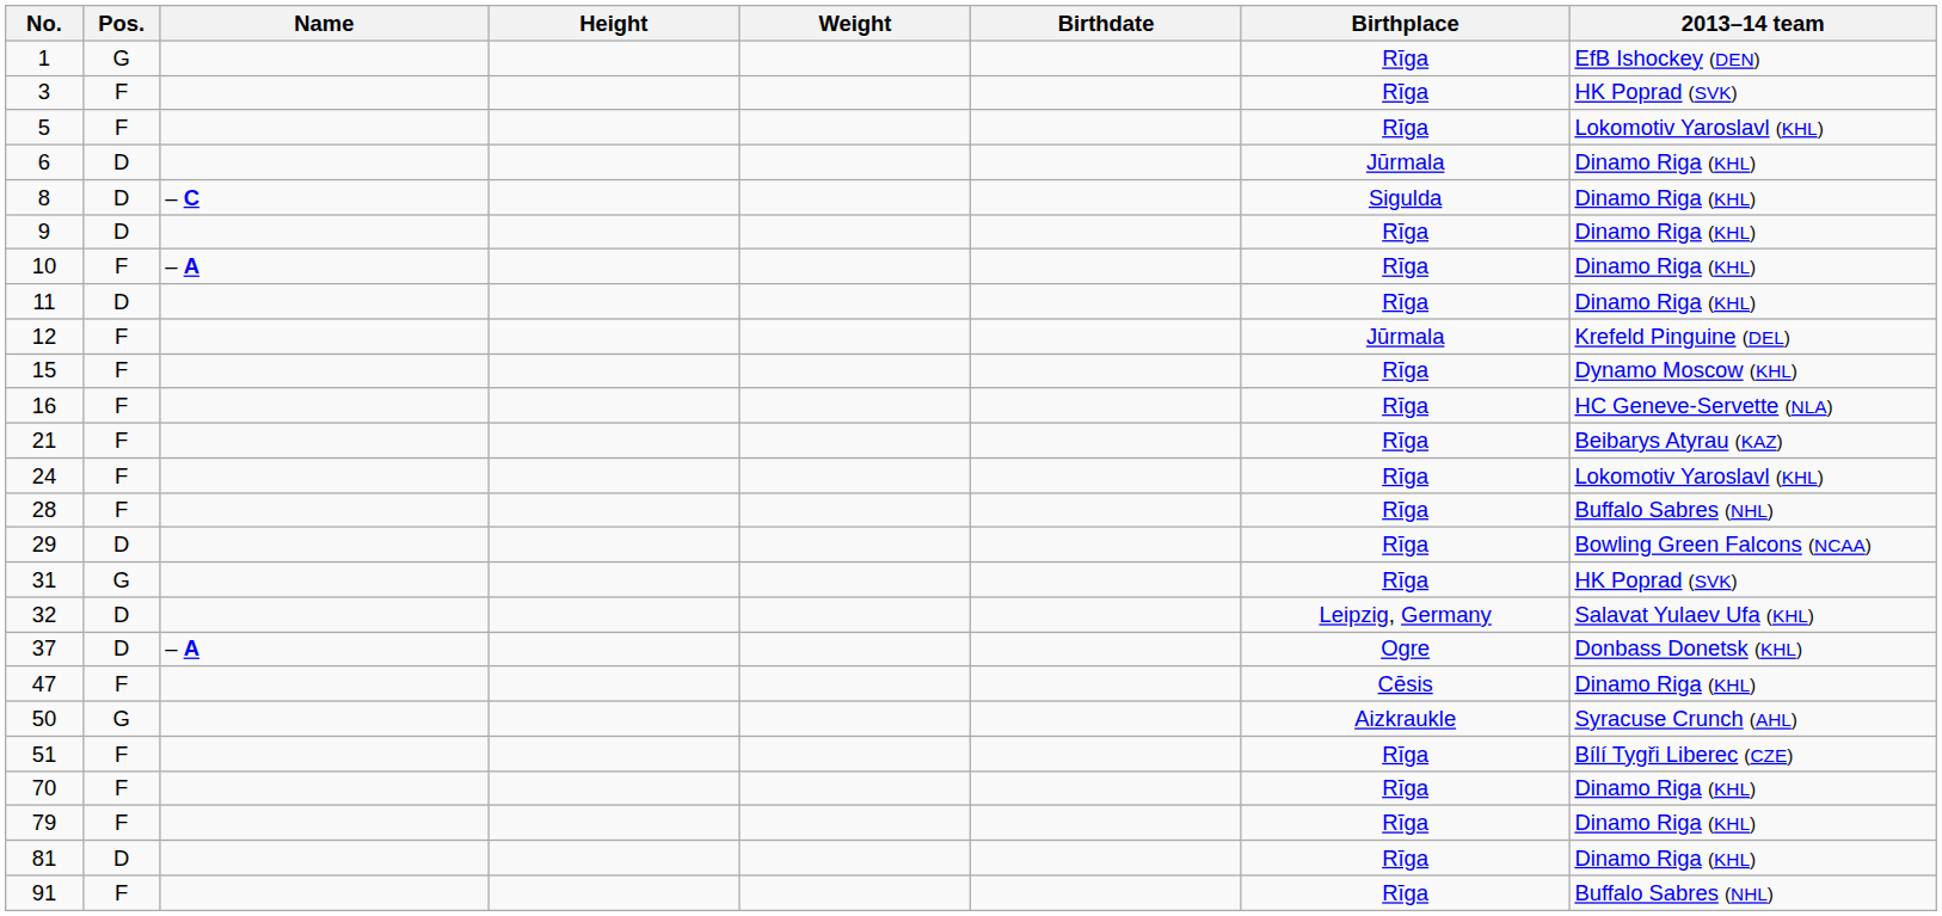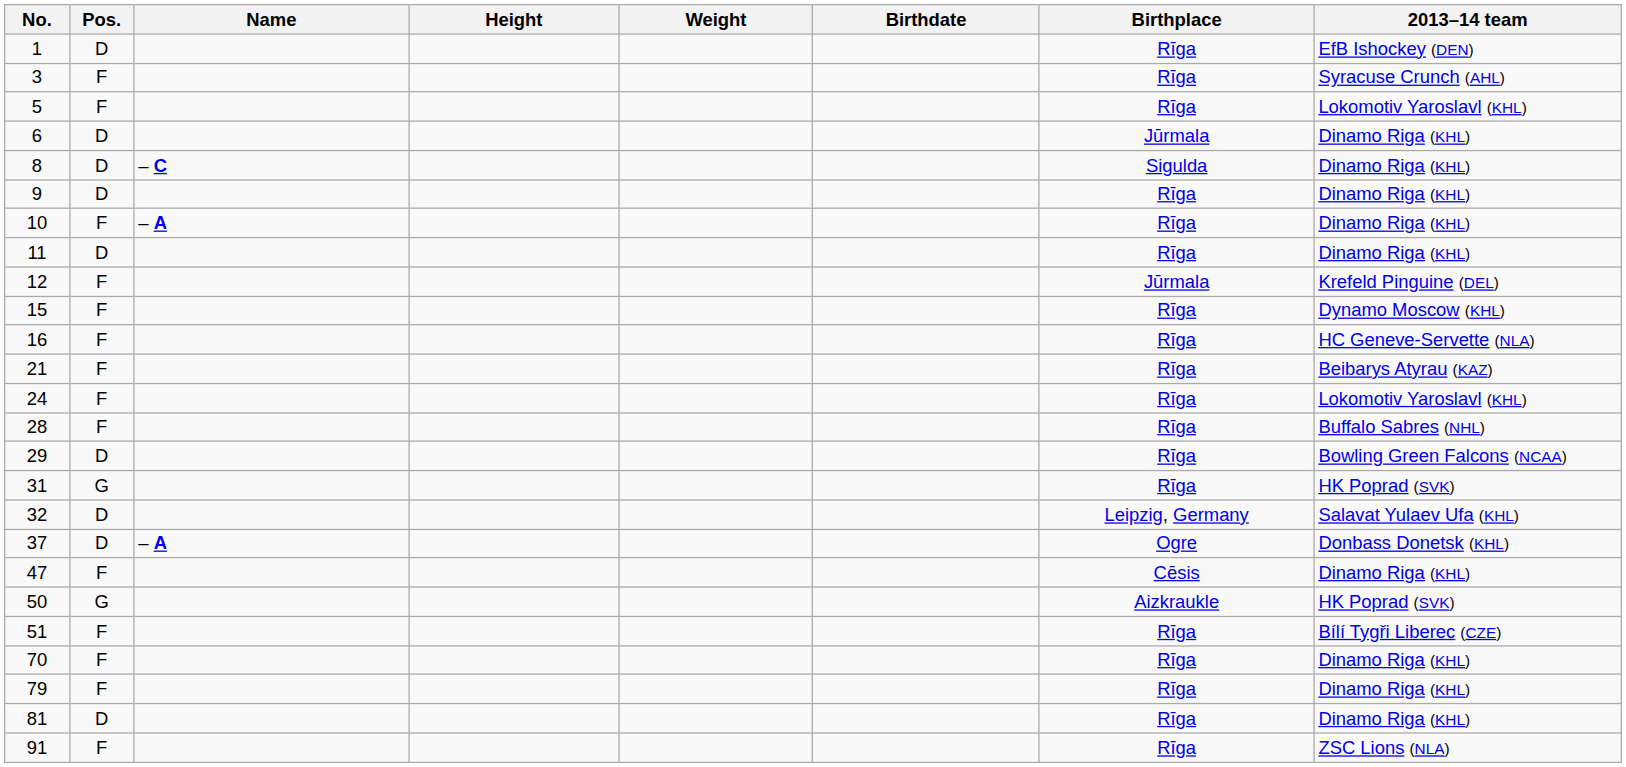 <table width="100%" class="wikitable sortable" style="font-size: 90%; text-align: center;">
 <tr>
 <th style="width:  4%;">No.</th>
 <th style="width:  4%;">Pos.</th>
 <th style="width: 17%;">Name</th>
 <th style="width: 13%;">Height</th>
 <th style="width: 12%;">Weight</th>
 <th style="width: 14%;">Birthdate</th>
 <th style="width: 17%;">Birthplace</th>
 <th style="width: 19%;">2013–14 team</th>
 </tr>
 <tr>
 <td>1</td>
-<td>G</td>
+<td>D</td>
 <td style="text-align:left;"></td>
 <td></td>
 <td></td>
 <td style="text-align:right;"></td>
 <td><a href='#'>Rīga</a></td>
 <td style="text-align:left;"> <a href='#'>EfB Ishockey</a> <small>(<a href='#'>DEN</a>)</small></td>
 </tr>
 <tr>
 <td>3</td>
 <td>F</td>
 <td style="text-align:left;"></td>
 <td></td>
 <td></td>
 <td style="text-align:right;"></td>
 <td><a href='#'>Rīga</a></td>
-<td style="text-align:left;"> <a href='#'>HK Poprad</a> <small>(<a href='#'>SVK</a>)</small></td>
+<td style="text-align:left;"> <a href='#'>Syracuse Crunch</a> <small>(<a href='#'>AHL</a>)</small></td>
 </tr>
 <tr>
 <td>5</td>
 <td>F</td>
 <td style="text-align:left;"></td>
 <td></td>
 <td></td>
 <td style="text-align:right;"></td>
 <td><a href='#'>Rīga</a></td>
 <td style="text-align:left;"> <a href='#'>Lokomotiv Yaroslavl</a> <small>(<a href='#'>KHL</a>)</small></td>
 </tr>
 <tr>
 <td>6</td>
 <td>D</td>
 <td style="text-align:left;"></td>
 <td></td>
 <td></td>
 <td style="text-align:right;"></td>
 <td><a href='#'>Jūrmala</a></td>
 <td style="text-align:left;"> <a href='#'>Dinamo Riga</a> <small>(<a href='#'>KHL</a>)</small></td>
 </tr>
 <tr>
 <td>8</td>
 <td>D</td>
 <td style="text-align:left;"> – <strong><a href='#'>C</a></strong></td>
 <td></td>
 <td></td>
 <td style="text-align:right;"></td>
 <td><a href='#'>Sigulda</a></td>
 <td style="text-align:left;"> <a href='#'>Dinamo Riga</a> <small>(<a href='#'>KHL</a>)</small></td>
 </tr>
 <tr>
 <td>9</td>
 <td>D</td>
 <td style="text-align:left;"></td>
 <td></td>
 <td></td>
 <td style="text-align:right;"></td>
 <td><a href='#'>Rīga</a></td>
 <td style="text-align:left;"> <a href='#'>Dinamo Riga</a> <small>(<a href='#'>KHL</a>)</small></td>
 </tr>
 <tr>
 <td>10</td>
 <td>F</td>
 <td style="text-align:left;"> – <strong><a href='#'>A</a></strong></td>
 <td></td>
 <td></td>
 <td style="text-align:right;"></td>
 <td><a href='#'>Rīga</a></td>
 <td style="text-align:left;"> <a href='#'>Dinamo Riga</a> <small>(<a href='#'>KHL</a>)</small></td>
 </tr>
 <tr>
 <td>11</td>
 <td>D</td>
 <td style="text-align:left;"></td>
 <td></td>
 <td></td>
 <td style="text-align:right;"></td>
 <td><a href='#'>Rīga</a></td>
 <td style="text-align:left;"> <a href='#'>Dinamo Riga</a> <small>(<a href='#'>KHL</a>)</small></td>
 </tr>
 <tr>
 <td>12</td>
 <td>F</td>
 <td style="text-align:left;"></td>
 <td></td>
 <td></td>
 <td style="text-align:right;"></td>
 <td><a href='#'>Jūrmala</a></td>
 <td style="text-align:left;"> <a href='#'>Krefeld Pinguine</a> <small>(<a href='#'>DEL</a>)</small></td>
 </tr>
 <tr>
 <td>15</td>
 <td>F</td>
 <td style="text-align:left;"></td>
 <td></td>
 <td></td>
 <td style="text-align:right;"></td>
 <td><a href='#'>Rīga</a></td>
 <td style="text-align:left;"> <a href='#'>Dynamo Moscow</a> <small>(<a href='#'>KHL</a>)</small></td>
 </tr>
 <tr>
 <td>16</td>
 <td>F</td>
 <td style="text-align:left;"></td>
 <td></td>
 <td></td>
 <td style="text-align:right;"></td>
 <td><a href='#'>Rīga</a></td>
 <td style="text-align:left;"> <a href='#'>HC Geneve-Servette</a> <small>(<a href='#'>NLA</a>)</small></td>
 </tr>
 <tr>
 <td>21</td>
 <td>F</td>
 <td style="text-align:left;"></td>
 <td></td>
 <td></td>
 <td style="text-align:right;"></td>
 <td><a href='#'>Rīga</a></td>
 <td style="text-align:left;"> <a href='#'>Beibarys Atyrau</a> <small>(<a href='#'>KAZ</a>)</small></td>
 </tr>
 <tr>
 <td>24</td>
 <td>F</td>
 <td style="text-align:left;"></td>
 <td></td>
 <td></td>
 <td style="text-align:right;"></td>
 <td><a href='#'>Rīga</a></td>
 <td style="text-align:left;"> <a href='#'>Lokomotiv Yaroslavl</a> <small>(<a href='#'>KHL</a>)</small></td>
 </tr>
 <tr>
 <td>28</td>
 <td>F</td>
 <td style="text-align:left;"></td>
 <td></td>
 <td></td>
 <td style="text-align:right;"></td>
 <td><a href='#'>Rīga</a></td>
 <td style="text-align:left;"> <a href='#'>Buffalo Sabres</a> <small>(<a href='#'>NHL</a>)</small></td>
 </tr>
 <tr>
 <td>29</td>
 <td>D</td>
 <td style="text-align:left;"></td>
 <td></td>
 <td></td>
 <td style="text-align:right;"></td>
 <td><a href='#'>Rīga</a></td>
 <td style="text-align:left;"> <a href='#'>Bowling Green Falcons</a> <small>(<a href='#'>NCAA</a>)</small></td>
 </tr>
 <tr>
 <td>31</td>
 <td>G</td>
 <td style="text-align:left;"></td>
 <td></td>
 <td></td>
 <td style="text-align:right;"></td>
 <td><a href='#'>Rīga</a></td>
 <td style="text-align:left;"> <a href='#'>HK Poprad</a> <small>(<a href='#'>SVK</a>)</small></td>
 </tr>
 <tr>
 <td>32</td>
 <td>D</td>
 <td style="text-align:left;"></td>
 <td></td>
 <td></td>
 <td style="text-align:right;"></td>
 <td><a href='#'>Leipzig</a>, <a href='#'>Germany</a></td>
 <td style="text-align:left;"> <a href='#'>Salavat Yulaev Ufa</a> <small>(<a href='#'>KHL</a>)</small></td>
 </tr>
 <tr>
 <td>37</td>
 <td>D</td>
 <td style="text-align:left;"> – <strong><a href='#'>A</a></strong></td>
 <td></td>
 <td></td>
 <td style="text-align:right;"></td>
 <td><a href='#'>Ogre</a></td>
 <td style="text-align:left;"> <a href='#'>Donbass Donetsk</a> <small>(<a href='#'>KHL</a>)</small></td>
 </tr>
 <tr>
 <td>47</td>
 <td>F</td>
 <td style="text-align:left;"></td>
 <td></td>
 <td></td>
 <td style="text-align:right;"></td>
 <td><a href='#'>Cēsis</a></td>
 <td style="text-align:left;"> <a href='#'>Dinamo Riga</a> <small>(<a href='#'>KHL</a>)</small></td>
 </tr>
 <tr>
 <td>50</td>
 <td>G</td>
 <td style="text-align:left;"></td>
 <td></td>
 <td></td>
 <td style="text-align:right;"></td>
 <td><a href='#'>Aizkraukle</a></td>
-<td style="text-align:left;"> <a href='#'>Syracuse Crunch</a> <small>(<a href='#'>AHL</a>)</small></td>
+<td style="text-align:left;"> <a href='#'>HK Poprad</a> <small>(<a href='#'>SVK</a>)</small></td>
 </tr>
 <tr>
 <td>51</td>
 <td>F</td>
 <td style="text-align:left;"></td>
 <td></td>
 <td></td>
 <td style="text-align:right;"></td>
 <td><a href='#'>Rīga</a></td>
 <td style="text-align:left;"> <a href='#'>Bílí Tygři Liberec</a> <small>(<a href='#'>CZE</a>)</small></td>
 </tr>
 <tr>
 <td>70</td>
 <td>F</td>
 <td style="text-align:left;"></td>
 <td></td>
 <td></td>
 <td style="text-align:right;"></td>
 <td><a href='#'>Rīga</a></td>
 <td style="text-align:left;"> <a href='#'>Dinamo Riga</a> <small>(<a href='#'>KHL</a>)</small></td>
 </tr>
 <tr>
 <td>79</td>
 <td>F</td>
 <td style="text-align:left;"></td>
 <td></td>
 <td></td>
 <td style="text-align:right;"></td>
 <td><a href='#'>Rīga</a></td>
 <td style="text-align:left;"> <a href='#'>Dinamo Riga</a> <small>(<a href='#'>KHL</a>)</small></td>
 </tr>
 <tr>
 <td>81</td>
 <td>D</td>
 <td style="text-align:left;"></td>
 <td></td>
 <td></td>
 <td style="text-align:right;"></td>
 <td><a href='#'>Rīga</a></td>
 <td style="text-align:left;"> <a href='#'>Dinamo Riga</a> <small>(<a href='#'>KHL</a>)</small></td>
 </tr>
 <tr>
 <td>91</td>
 <td>F</td>
 <td style="text-align:left;"></td>
 <td></td>
 <td></td>
 <td style="text-align:right;"></td>
 <td><a href='#'>Rīga</a></td>
-<td style="text-align:left;"> <a href='#'>Buffalo Sabres</a> <small>(<a href='#'>NHL</a>)</small></td>
+<td style="text-align:left;"> <a href='#'>ZSC Lions</a> <small>(<a href='#'>NLA</a>)</small></td>
 </tr>
 </table>
